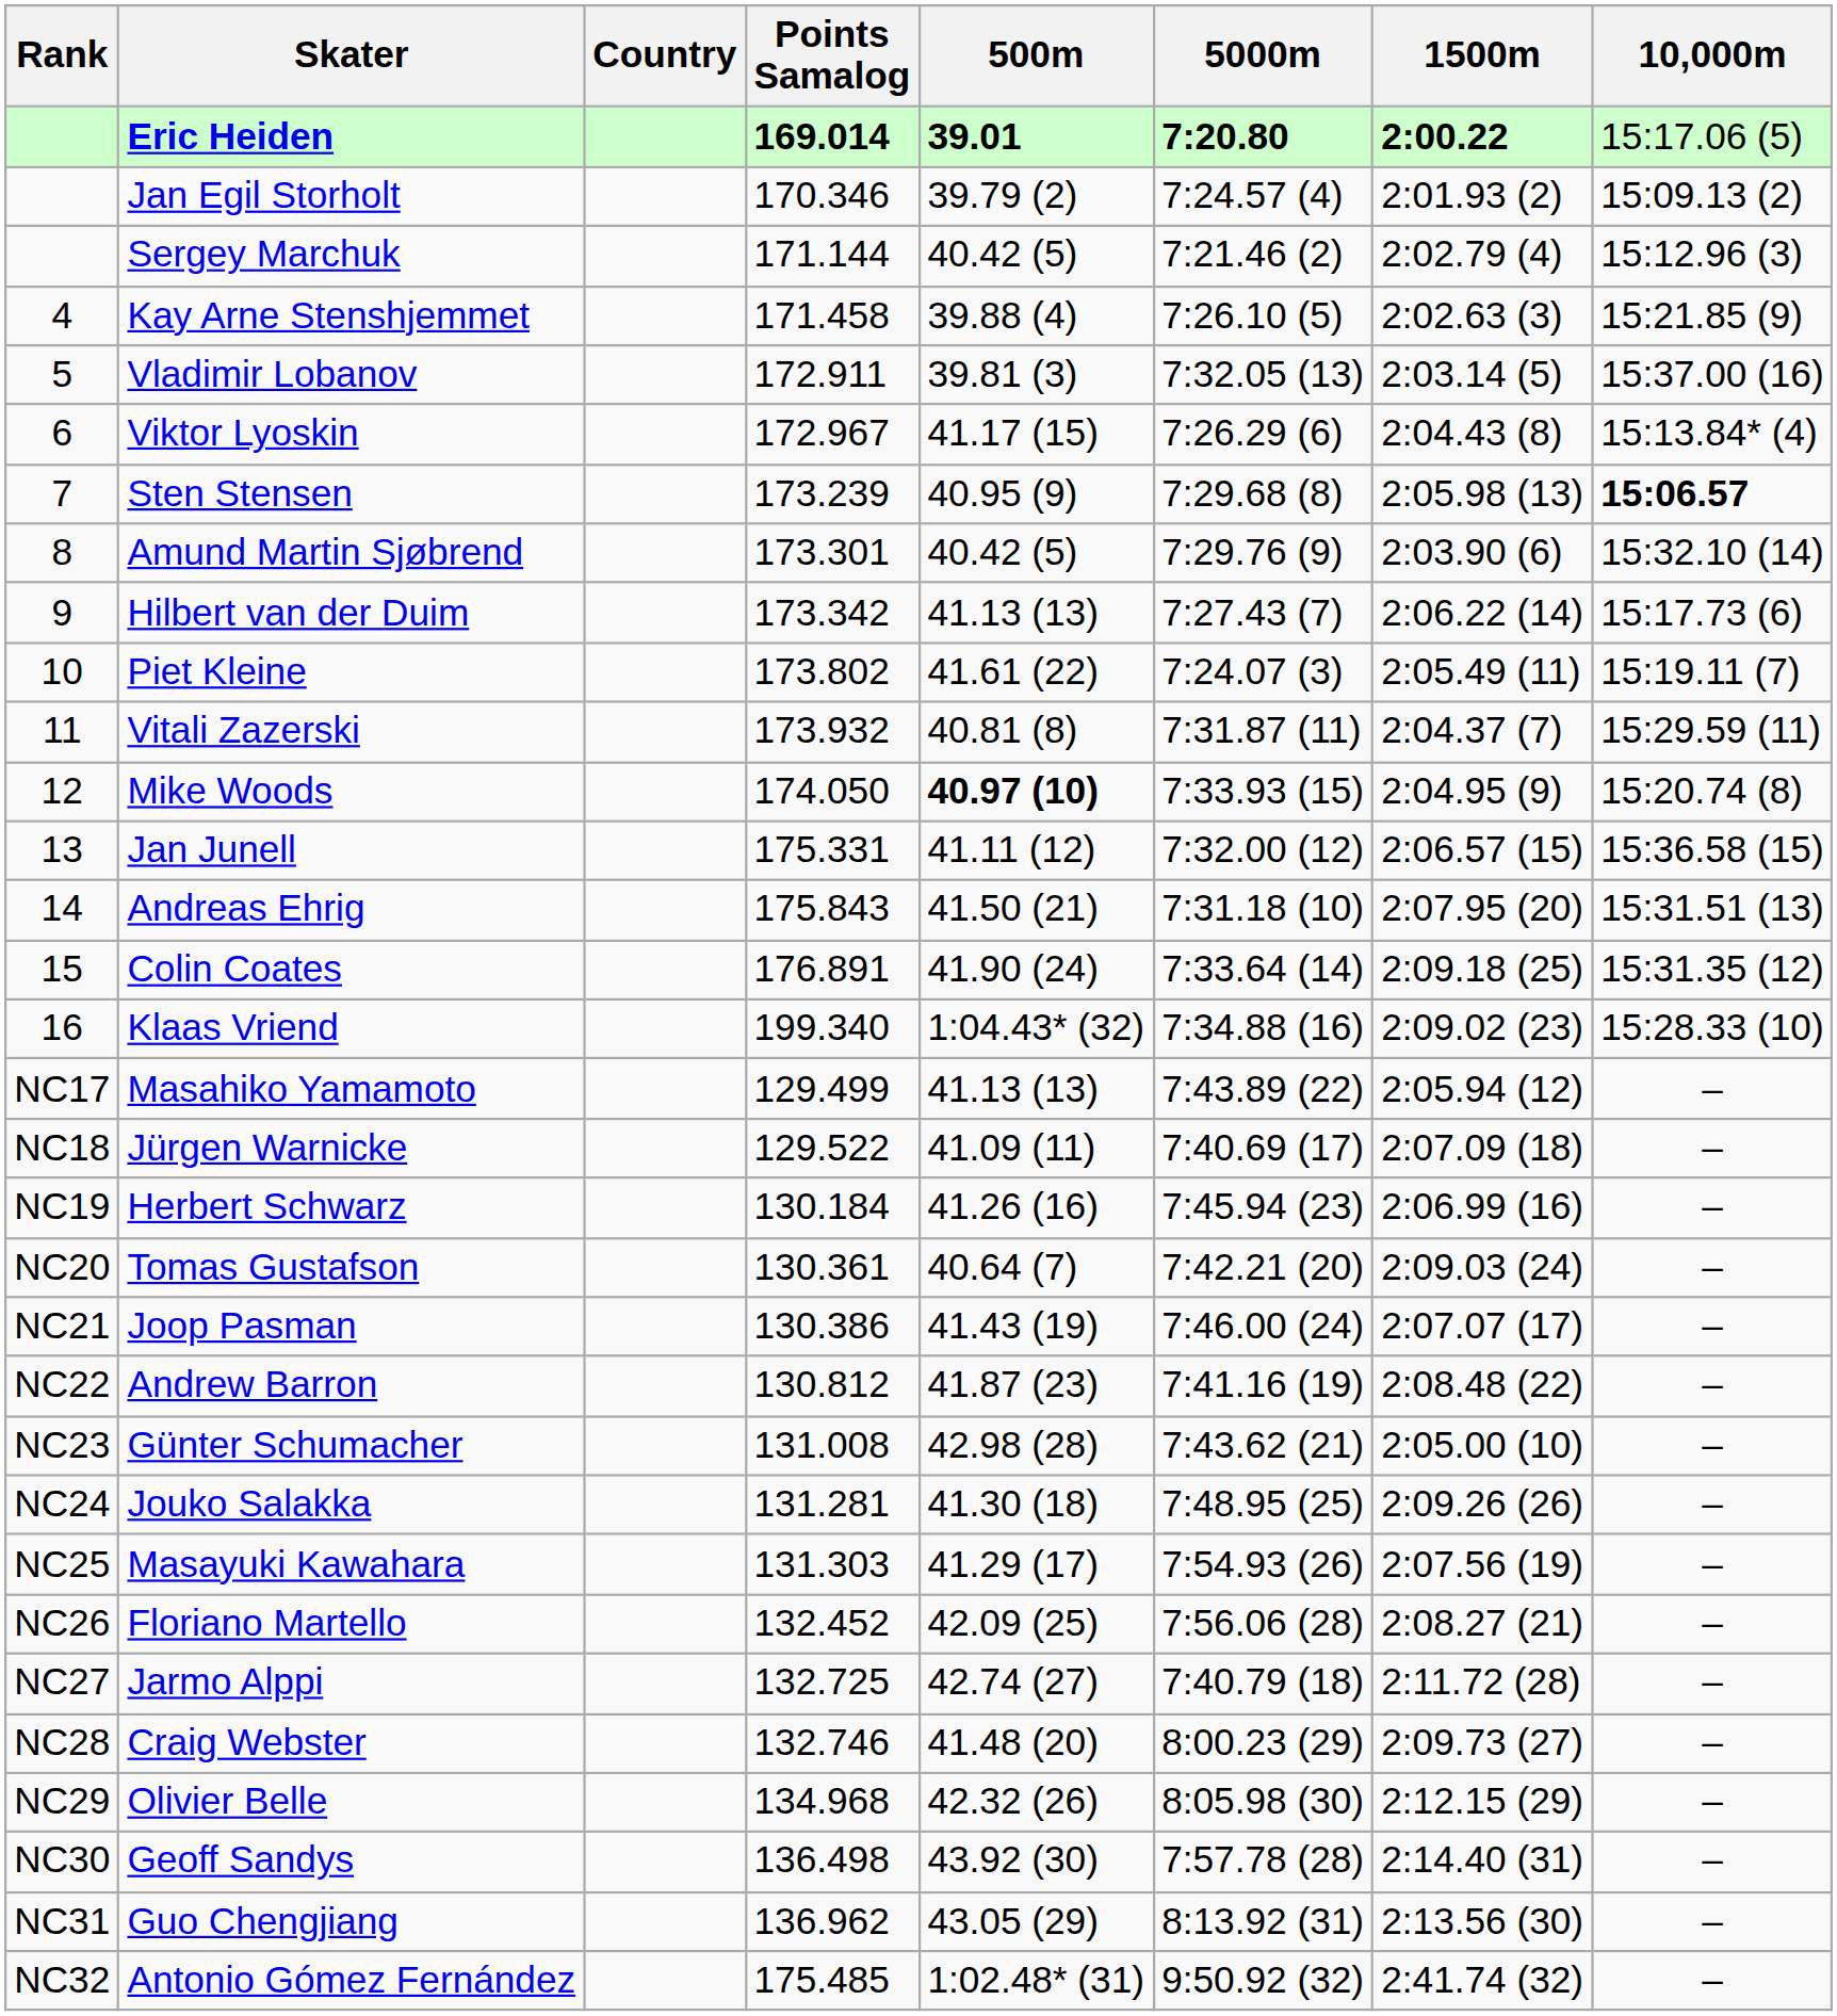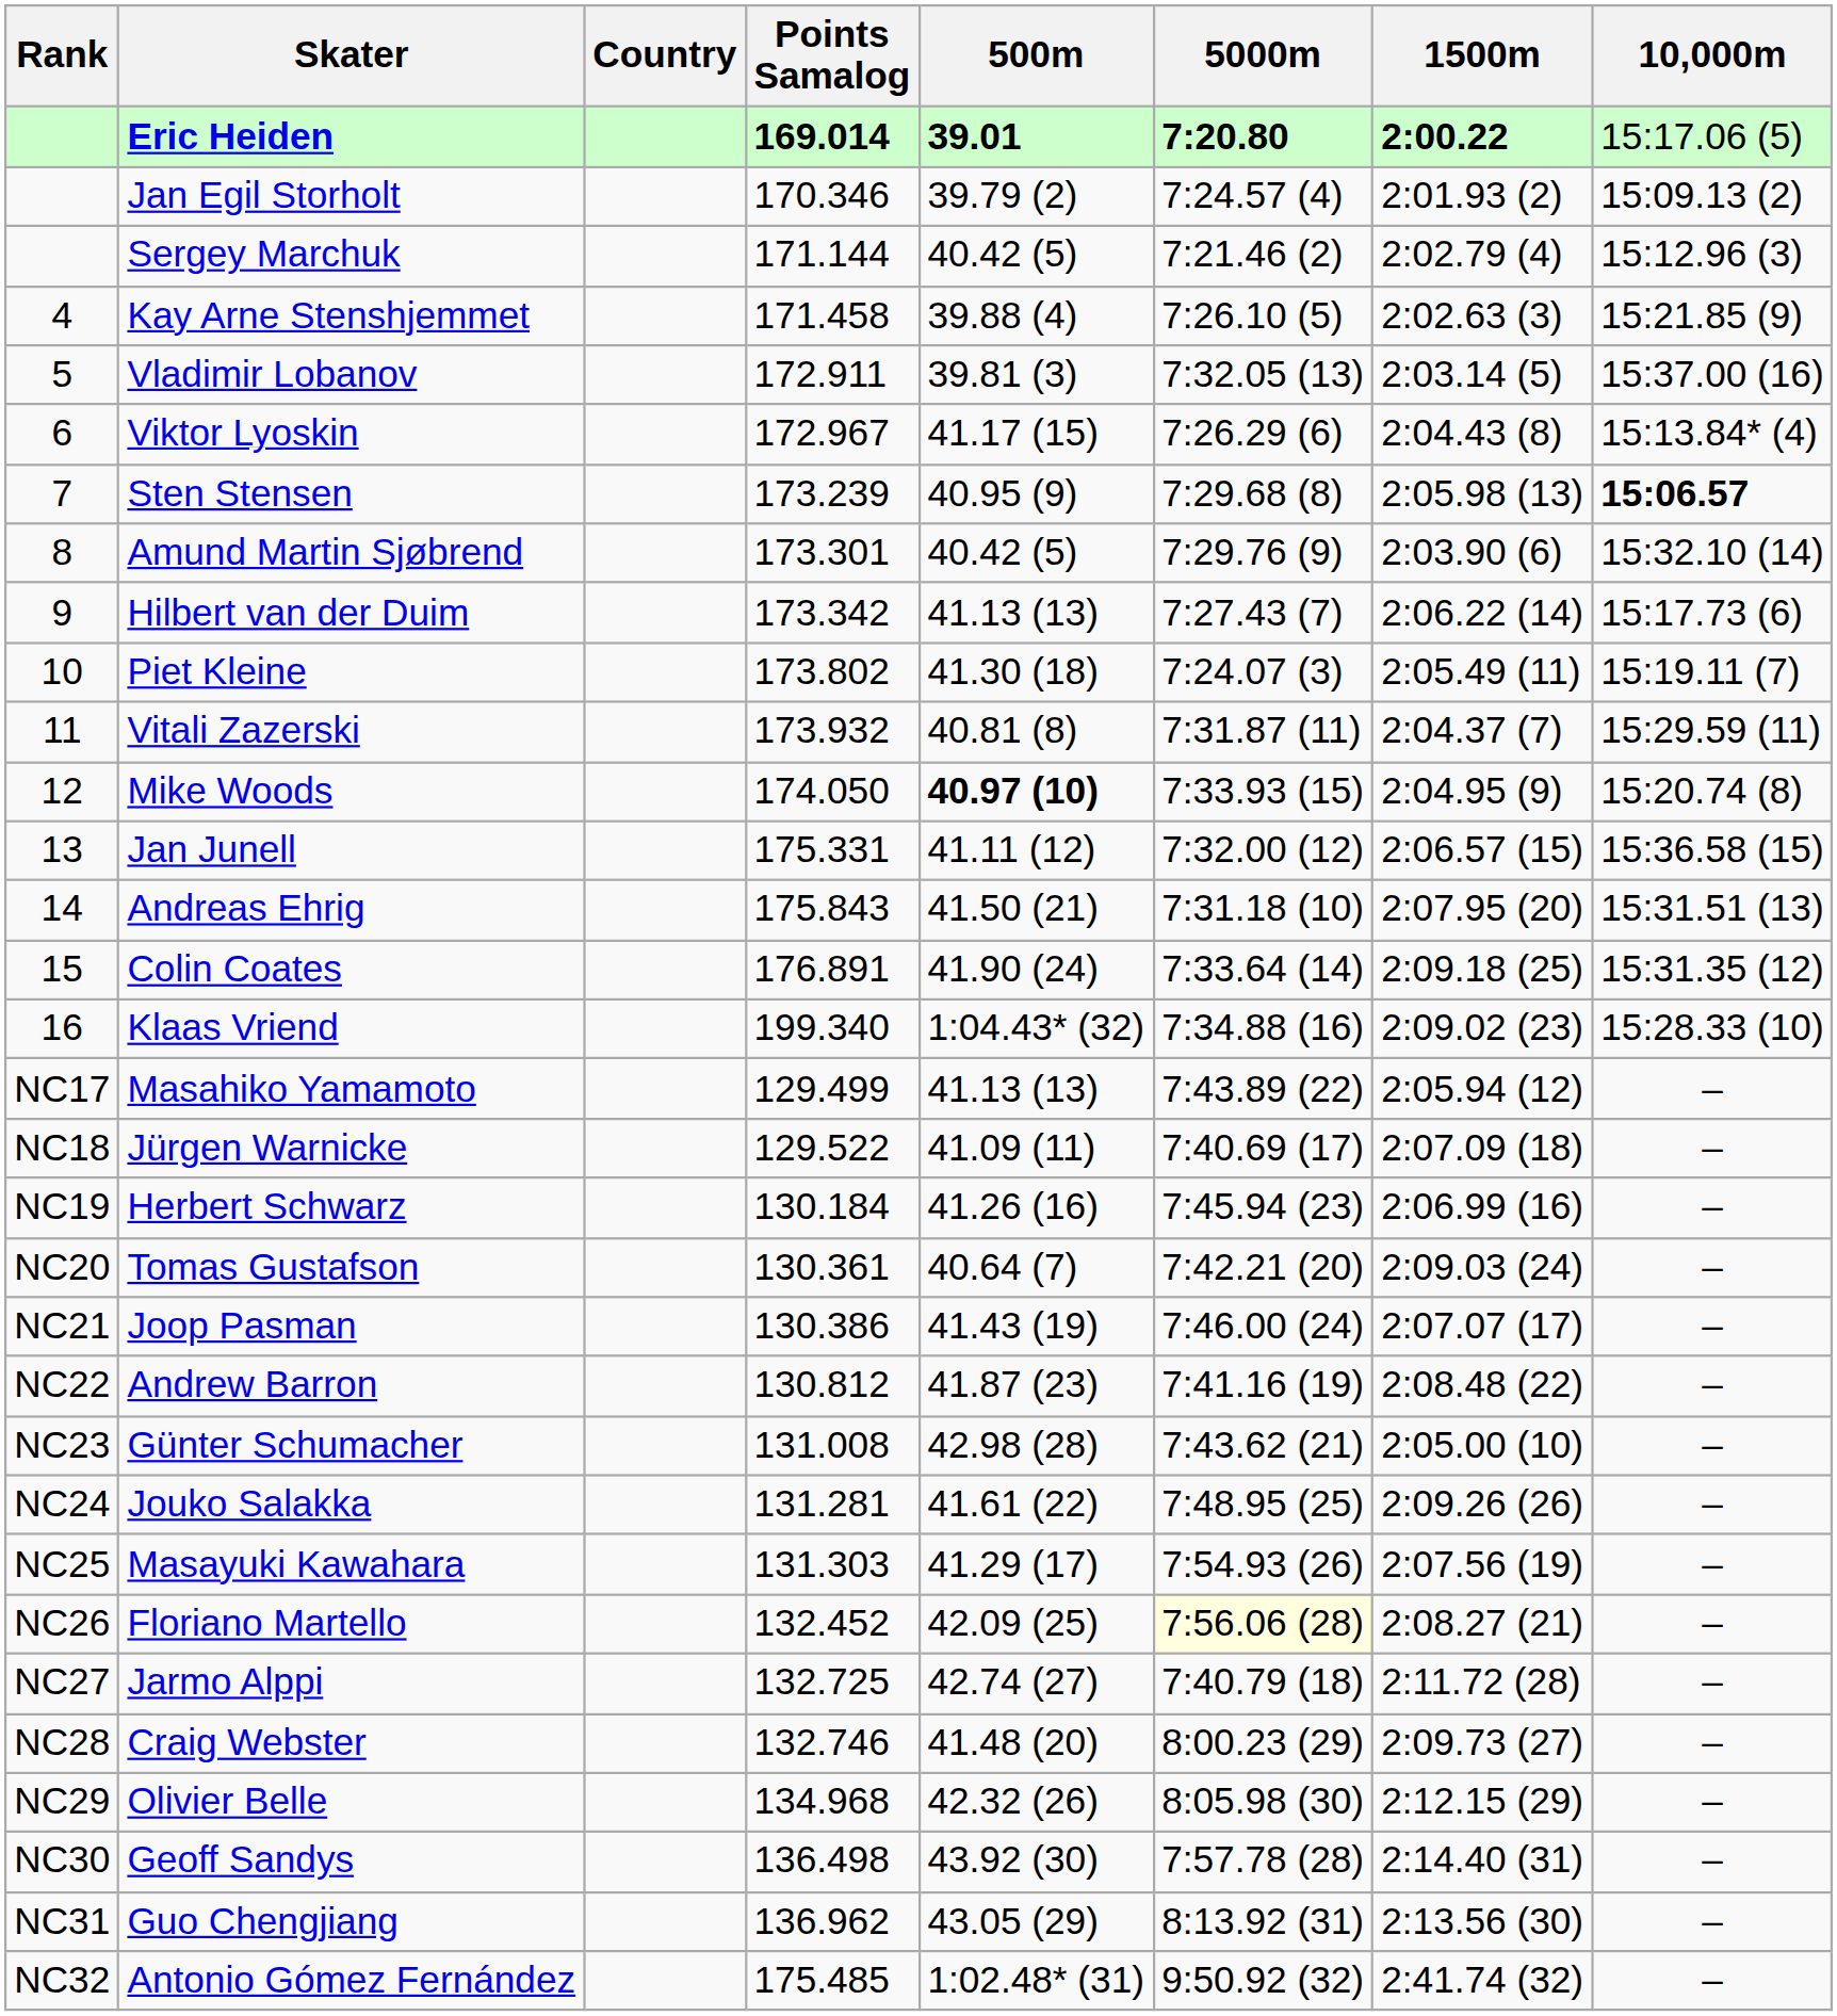 <table class="wikitable sortable" style="text-align:left">
 <tr>
 <th>Rank</th>
 <th>Skater</th>
 <th>Country</th>
 <th>Points <br> Samalog</th>
 <th>500m</th>
 <th>5000m</th>
 <th>1500m</th>
 <th>10,000m</th>
 </tr>
 <tr bgcolor=ccffcc>
 <td style="text-align:center"></td>
 <td><strong><a href='#'>Eric Heiden</a></strong></td>
 <td></td>
 <td><strong>169.014</strong></td>
 <td><strong>39.01</strong> </td>
 <td><strong>7:20.80</strong> </td>
 <td><strong>2:00.22</strong> </td>
 <td>15:17.06 (5)</td>
 </tr>
 <tr>
 <td style="text-align:center"></td>
 <td><a href='#'>Jan Egil Storholt</a></td>
 <td></td>
 <td>170.346</td>
 <td>39.79 (2)</td>
 <td>7:24.57 (4)</td>
 <td>2:01.93 (2)</td>
 <td>15:09.13 (2)</td>
 </tr>
 <tr>
 <td style="text-align:center"></td>
 <td><a href='#'>Sergey Marchuk</a></td>
 <td></td>
 <td>171.144</td>
 <td>40.42 (5)</td>
 <td>7:21.46 (2)</td>
 <td>2:02.79 (4)</td>
 <td>15:12.96 (3)</td>
 </tr>
 <tr>
 <td style="text-align:center">4</td>
 <td><a href='#'>Kay Arne Stenshjemmet</a></td>
 <td></td>
 <td>171.458</td>
 <td>39.88 (4)</td>
 <td>7:26.10 (5)</td>
 <td>2:02.63 (3)</td>
 <td>15:21.85 (9)</td>
 </tr>
 <tr>
 <td style="text-align:center">5</td>
 <td><a href='#'>Vladimir Lobanov</a></td>
 <td></td>
 <td>172.911</td>
 <td>39.81 (3)</td>
 <td>7:32.05 (13)</td>
 <td>2:03.14 (5)</td>
 <td>15:37.00 (16)</td>
 </tr>
 <tr>
 <td style="text-align:center">6</td>
 <td><a href='#'>Viktor Lyoskin</a></td>
 <td></td>
 <td>172.967</td>
 <td>41.17 (15)</td>
 <td>7:26.29 (6)</td>
 <td>2:04.43 (8)</td>
 <td>15:13.84* (4)</td>
 </tr>
 <tr>
 <td style="text-align:center">7</td>
 <td><a href='#'>Sten Stensen</a></td>
 <td></td>
 <td>173.239</td>
 <td>40.95 (9)</td>
 <td>7:29.68 (8)</td>
 <td>2:05.98 (13)</td>
 <td><strong>15:06.57</strong> </td>
 </tr>
 <tr>
 <td style="text-align:center">8</td>
 <td><a href='#'>Amund Martin Sjøbrend</a></td>
 <td></td>
 <td>173.301</td>
 <td>40.42 (5)</td>
 <td>7:29.76 (9)</td>
 <td>2:03.90 (6)</td>
 <td>15:32.10 (14)</td>
 </tr>
 <tr>
 <td style="text-align:center">9</td>
 <td><a href='#'>Hilbert van der Duim</a></td>
 <td></td>
 <td>173.342</td>
 <td>41.13 (13)</td>
 <td>7:27.43 (7)</td>
 <td>2:06.22 (14)</td>
 <td>15:17.73 (6)</td>
 </tr>
 <tr>
 <td style="text-align:center">10</td>
 <td><a href='#'>Piet Kleine</a></td>
 <td></td>
 <td>173.802</td>
-<td>41.61 (22)</td>
+<td>41.30 (18)</td>
 <td>7:24.07 (3)</td>
 <td>2:05.49 (11)</td>
 <td>15:19.11 (7)</td>
 </tr>
 <tr>
 <td style="text-align:center">11</td>
 <td><a href='#'>Vitali Zazerski</a></td>
 <td></td>
 <td>173.932</td>
 <td>40.81 (8)</td>
 <td>7:31.87 (11)</td>
 <td>2:04.37 (7)</td>
 <td>15:29.59 (11)</td>
 </tr>
 <tr>
 <td style="text-align:center">12</td>
 <td><a href='#'>Mike Woods</a></td>
 <td></td>
 <td>174.050</td>
 <td><strong>40.97 (10)</strong></td>
 <td>7:33.93 (15)</td>
 <td>2:04.95 (9)</td>
 <td>15:20.74 (8)</td>
 </tr>
 <tr>
 <td style="text-align:center">13</td>
 <td><a href='#'>Jan Junell</a></td>
 <td></td>
 <td>175.331</td>
 <td>41.11 (12)</td>
 <td>7:32.00 (12)</td>
 <td>2:06.57 (15)</td>
 <td>15:36.58 (15)</td>
 </tr>
 <tr>
 <td style="text-align:center">14</td>
 <td><a href='#'>Andreas Ehrig</a></td>
 <td></td>
 <td>175.843</td>
 <td>41.50 (21)</td>
 <td>7:31.18 (10)</td>
 <td>2:07.95 (20)</td>
 <td>15:31.51 (13)</td>
 </tr>
 <tr>
 <td style="text-align:center">15</td>
 <td><a href='#'>Colin Coates</a></td>
 <td></td>
 <td>176.891</td>
 <td>41.90 (24)</td>
 <td>7:33.64 (14)</td>
 <td>2:09.18 (25)</td>
 <td>15:31.35 (12)</td>
 </tr>
 <tr>
 <td style="text-align:center">16</td>
 <td><a href='#'>Klaas Vriend</a></td>
 <td></td>
 <td>199.340</td>
 <td>1:04.43* (32)</td>
 <td>7:34.88 (16)</td>
 <td>2:09.02 (23)</td>
 <td>15:28.33 (10)</td>
 </tr>
 <tr>
 <td style="text-align:center">NC17</td>
 <td><a href='#'>Masahiko Yamamoto</a></td>
 <td></td>
 <td>129.499</td>
 <td>41.13 (13)</td>
 <td>7:43.89 (22)</td>
 <td>2:05.94 (12)</td>
 <td style="text-align:center">–</td>
 </tr>
 <tr>
 <td style="text-align:center">NC18</td>
 <td><a href='#'>Jürgen Warnicke</a></td>
 <td></td>
 <td>129.522</td>
 <td>41.09 (11)</td>
 <td>7:40.69 (17)</td>
 <td>2:07.09 (18)</td>
 <td style="text-align:center">–</td>
 </tr>
 <tr>
 <td style="text-align:center">NC19</td>
 <td><a href='#'>Herbert Schwarz</a></td>
 <td></td>
 <td>130.184</td>
 <td>41.26 (16)</td>
 <td>7:45.94 (23)</td>
 <td>2:06.99 (16)</td>
 <td style="text-align:center">–</td>
 </tr>
 <tr>
 <td style="text-align:center">NC20</td>
 <td><a href='#'>Tomas Gustafson</a></td>
 <td></td>
 <td>130.361</td>
 <td>40.64 (7)</td>
 <td>7:42.21 (20)</td>
 <td>2:09.03 (24)</td>
 <td style="text-align:center">–</td>
 </tr>
 <tr>
 <td style="text-align:center">NC21</td>
 <td><a href='#'>Joop Pasman</a></td>
 <td></td>
 <td>130.386</td>
 <td>41.43 (19)</td>
 <td>7:46.00 (24)</td>
 <td>2:07.07 (17)</td>
 <td style="text-align:center">–</td>
 </tr>
 <tr>
 <td style="text-align:center">NC22</td>
 <td><a href='#'>Andrew Barron</a></td>
 <td></td>
 <td>130.812</td>
 <td>41.87 (23)</td>
 <td>7:41.16 (19)</td>
 <td>2:08.48 (22)</td>
 <td style="text-align:center">–</td>
 </tr>
 <tr>
 <td style="text-align:center">NC23</td>
 <td><a href='#'>Günter Schumacher</a></td>
 <td></td>
 <td>131.008</td>
 <td>42.98 (28)</td>
 <td>7:43.62 (21)</td>
 <td>2:05.00 (10)</td>
 <td style="text-align:center">–</td>
 </tr>
 <tr>
 <td style="text-align:center">NC24</td>
 <td><a href='#'>Jouko Salakka</a></td>
 <td></td>
 <td>131.281</td>
-<td>41.30 (18)</td>
+<td>41.61 (22)</td>
 <td>7:48.95 (25)</td>
 <td>2:09.26 (26)</td>
 <td style="text-align:center">–</td>
 </tr>
 <tr>
 <td style="text-align:center">NC25</td>
 <td><a href='#'>Masayuki Kawahara</a></td>
 <td></td>
 <td>131.303</td>
 <td>41.29 (17)</td>
 <td>7:54.93 (26)</td>
 <td>2:07.56 (19)</td>
 <td style="text-align:center">–</td>
 </tr>
 <tr>
 <td style="text-align:center">NC26</td>
 <td><a href='#'>Floriano Martello</a></td>
 <td></td>
 <td>132.452</td>
 <td>42.09 (25)</td>
-<td>7:56.06 (28)</td>
+<td style="background: lightyellow;">7:56.06 (28)</td>
 <td>2:08.27 (21)</td>
 <td style="text-align:center">–</td>
 </tr>
 <tr>
 <td style="text-align:center">NC27</td>
 <td><a href='#'>Jarmo Alppi</a></td>
 <td></td>
 <td>132.725</td>
 <td>42.74 (27)</td>
 <td>7:40.79 (18)</td>
 <td>2:11.72 (28)</td>
 <td style="text-align:center">–</td>
 </tr>
 <tr>
 <td style="text-align:center">NC28</td>
 <td><a href='#'>Craig Webster</a></td>
 <td></td>
 <td>132.746</td>
 <td>41.48 (20)</td>
 <td>8:00.23 (29)</td>
 <td>2:09.73 (27)</td>
 <td style="text-align:center">–</td>
 </tr>
 <tr>
 <td style="text-align:center">NC29</td>
 <td><a href='#'>Olivier Belle</a></td>
 <td></td>
 <td>134.968</td>
 <td>42.32 (26)</td>
 <td>8:05.98 (30)</td>
 <td>2:12.15 (29)</td>
 <td style="text-align:center">–</td>
 </tr>
 <tr>
 <td style="text-align:center">NC30</td>
 <td><a href='#'>Geoff Sandys</a></td>
 <td></td>
 <td>136.498</td>
 <td>43.92 (30)</td>
 <td>7:57.78 (28)</td>
 <td>2:14.40 (31)</td>
 <td style="text-align:center">–</td>
 </tr>
 <tr>
 <td style="text-align:center">NC31</td>
 <td><a href='#'>Guo Chengjiang</a></td>
 <td></td>
 <td>136.962</td>
 <td>43.05 (29)</td>
 <td>8:13.92 (31)</td>
 <td>2:13.56 (30)</td>
 <td style="text-align:center">–</td>
 </tr>
 <tr>
 <td style="text-align:center">NC32</td>
 <td><a href='#'>Antonio Gómez Fernández</a></td>
 <td></td>
 <td>175.485</td>
 <td>1:02.48* (31)</td>
 <td>9:50.92 (32)</td>
 <td>2:41.74 (32)</td>
 <td style="text-align:center">–</td>
 </tr>
 </table>
